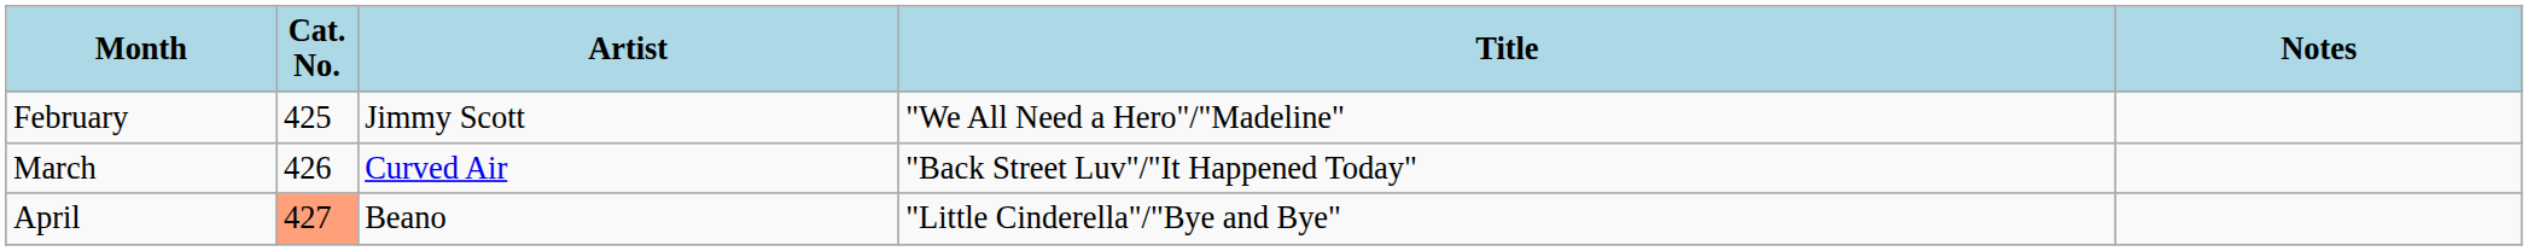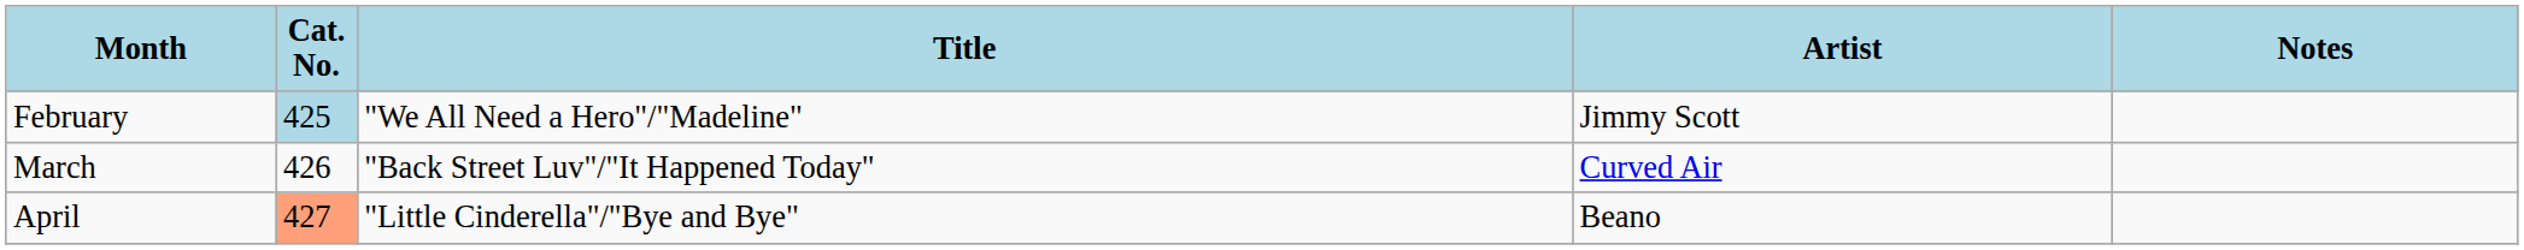 <table class="wikitable" style="width:100%;">
 <tr>
 <th style="background:LightBlue; color:Black; font-weight:bold; text-align:center; width:10%;">Month</th>
 <th style="background:LightBlue; color:Black; font-weight:bold; text-align:center; width:3%;">Cat.<br>No.</th>
+<th style="background:LightBlue; color:Black; font-weight:bold; text-align:center; width:45%;">Title</th>
 <th style="background:LightBlue; color:Black; font-weight:bold; text-align:center; width:20%;">Artist</th>
-<th style="background:LightBlue; color:Black; font-weight:bold; text-align:center; width:45%;">Title</th>
 <th style="background:LightBlue; color:Black; font-weight:bold; text-align:center; width:15%;">Notes</th>
 </tr>
 <tr>
 <td>February</td>
-<td>425</td>
+<td style="background: lightblue;">425</td>
+<td>"We All Need a Hero"/"Madeline"</td>
 <td>Jimmy Scott</td>
-<td>"We All Need a Hero"/"Madeline"</td>
 <td></td>
 </tr>
 <tr>
 <td>March</td>
 <td>426</td>
+<td>"Back Street Luv"/"It Happened Today"</td>
 <td><a href='#'>Curved Air</a></td>
-<td>"Back Street Luv"/"It Happened Today"</td>
 <td></td>
 </tr>
 <tr>
 <td>April</td>
 <td style="background: lightsalmon;">427</td>
+<td>"Little Cinderella"/"Bye and Bye"</td>
 <td>Beano</td>
-<td>"Little Cinderella"/"Bye and Bye"</td>
 <td></td>
 </tr>
 </table>
